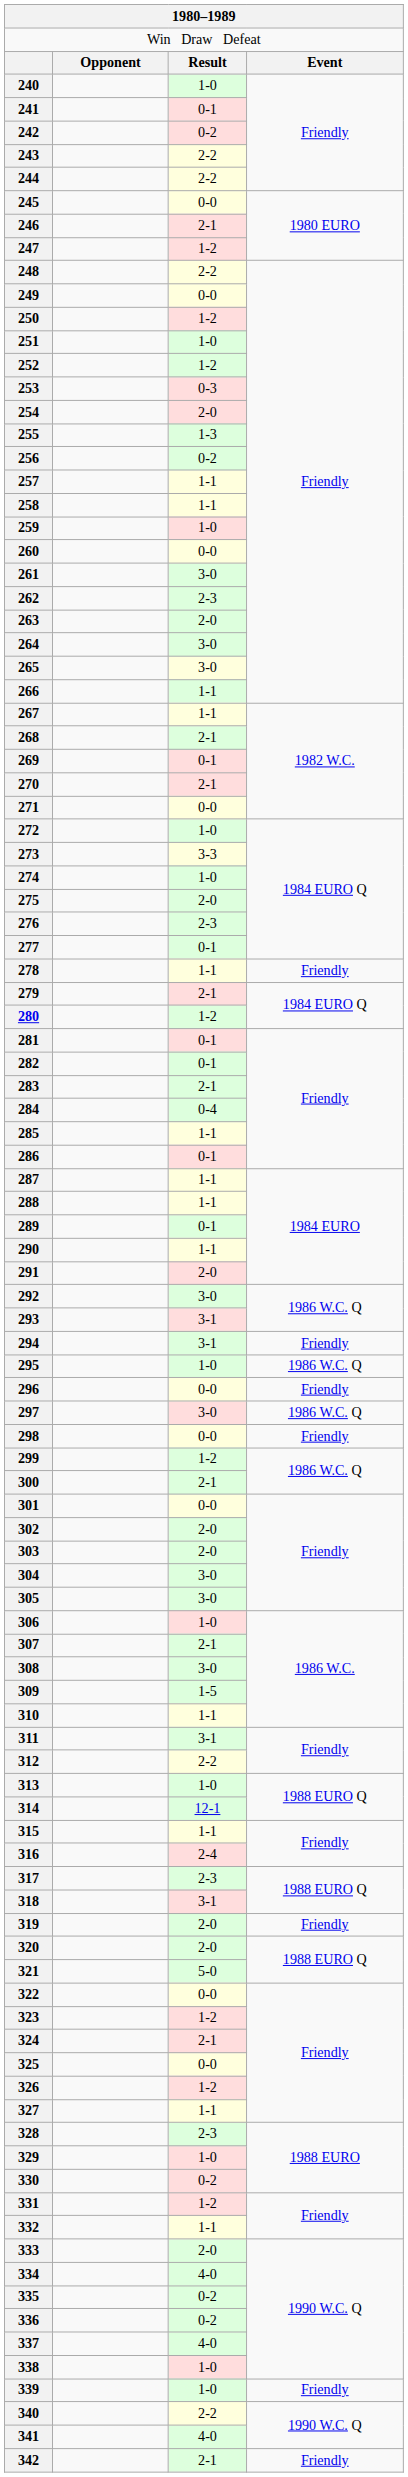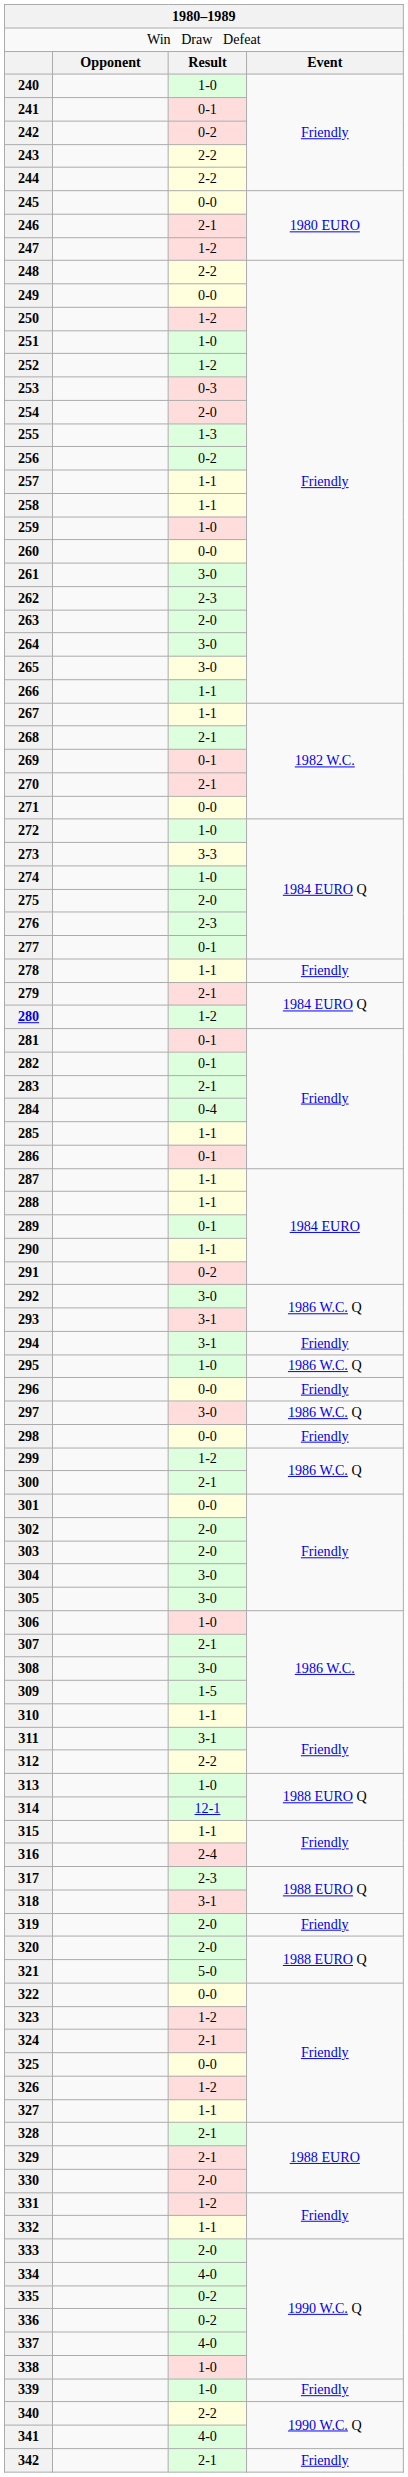 <table class="wikitable collapsible collapsed" style="font-size: 90%">
 <tr>
 <th colspan="4" style="width:400px;">1980–1989</th>
 </tr>
 <tr>
 <td style="text-align:center;" colspan="4"> Win   Draw   Defeat</td>
 </tr>
 <tr>
 <th></th>
 <th>Opponent</th>
 <th>Result</th>
 <th>Event</th>
 </tr>
 <tr>
 <th>240</th>
 <td></td>
 <td style="background:#dfd; text-align:center;">1-0</td>
 <td style="text-align:center;" rowspan="5"><a href='#'>Friendly</a></td>
 </tr>
 <tr>
 <th>241</th>
 <td></td>
 <td style="background:#fdd; text-align:center;">0-1</td>
 </tr>
 <tr>
 <th>242</th>
 <td></td>
 <td style="background:#fdd; text-align:center;">0-2</td>
 </tr>
 <tr>
 <th>243</th>
 <td></td>
 <td style="background:#ffd; text-align:center;">2-2</td>
 </tr>
 <tr>
 <th>244</th>
 <td></td>
 <td style="background:#ffd; text-align:center;">2-2</td>
 </tr>
 <tr>
 <th>245</th>
 <td></td>
 <td style="background:#ffd; text-align:center;">0-0</td>
 <td style="text-align:center;" rowspan="3"> <a href='#'>1980 EURO</a></td>
 </tr>
 <tr>
 <th>246</th>
 <td></td>
 <td style="background:#fdd; text-align:center;">2-1</td>
 </tr>
 <tr>
 <th>247</th>
 <td></td>
 <td style="background:#fdd; text-align:center;">1-2</td>
 </tr>
 <tr>
 <th>248</th>
 <td></td>
 <td style="background:#ffd; text-align:center;">2-2</td>
 <td style="text-align:center;" rowspan="19"><a href='#'>Friendly</a></td>
 </tr>
 <tr>
 <th>249</th>
 <td></td>
 <td style="background:#ffd; text-align:center;">0-0</td>
 </tr>
 <tr>
 <th>250</th>
 <td></td>
 <td style="background:#fdd; text-align:center;">1-2</td>
 </tr>
 <tr>
 <th>251</th>
 <td></td>
 <td style="background:#dfd; text-align:center;">1-0</td>
 </tr>
 <tr>
 <th>252</th>
 <td></td>
 <td style="background:#dfd; text-align:center;">1-2</td>
 </tr>
 <tr>
 <th>253</th>
 <td></td>
 <td style="background:#fdd; text-align:center;">0-3</td>
 </tr>
 <tr>
 <th>254</th>
 <td></td>
 <td style="background:#fdd; text-align:center;">2-0</td>
 </tr>
 <tr>
 <th>255</th>
 <td></td>
 <td style="background:#dfd; text-align:center;">1-3</td>
 </tr>
 <tr>
 <th>256</th>
 <td></td>
 <td style="background:#dfd; text-align:center;">0-2</td>
 </tr>
 <tr>
 <th>257</th>
 <td></td>
 <td style="background:#ffd; text-align:center;">1-1</td>
 </tr>
 <tr>
 <th>258</th>
 <td></td>
 <td style="background:#ffd; text-align:center;">1-1</td>
 </tr>
 <tr>
 <th>259</th>
 <td></td>
 <td style="background:#fdd; text-align:center;">1-0</td>
 </tr>
 <tr>
 <th>260</th>
 <td></td>
 <td style="background:#ffd; text-align:center;">0-0</td>
 </tr>
 <tr>
 <th>261</th>
 <td></td>
 <td style="background:#dfd; text-align:center;">3-0</td>
 </tr>
 <tr>
 <th>262</th>
 <td></td>
 <td style="background:#dfd; text-align:center;">2-3</td>
 </tr>
 <tr>
 <th>263</th>
 <td></td>
 <td style="background:#dfd; text-align:center;">2-0</td>
 </tr>
 <tr>
 <th>264</th>
 <td></td>
 <td style="background:#dfd; text-align:center;">3-0</td>
 </tr>
 <tr>
 <th>265</th>
 <td></td>
 <td style="background:#ffd; text-align:center;">3-0</td>
 </tr>
 <tr>
 <th>266</th>
 <td></td>
 <td style="background:#dfd; text-align:center;">1-1</td>
 </tr>
 <tr>
 <th>267</th>
 <td></td>
 <td style="background:#ffd; text-align:center;">1-1</td>
 <td style="text-align:center;" rowspan="5"> <a href='#'>1982 W.C.</a></td>
 </tr>
 <tr>
 <th>268</th>
 <td></td>
 <td style="background:#dfd; text-align:center;">2-1</td>
 </tr>
 <tr>
 <th>269</th>
 <td></td>
 <td style="background:#fdd; text-align:center;">0-1</td>
 </tr>
 <tr>
 <th>270</th>
 <td></td>
 <td style="background:#fdd; text-align:center;">2-1</td>
 </tr>
 <tr>
 <th>271</th>
 <td></td>
 <td style="background:#ffd; text-align:center;">0-0</td>
 </tr>
 <tr>
 <th>272</th>
 <td></td>
 <td style="background:#dfd; text-align:center;">1-0</td>
 <td style="text-align:center;" rowspan="6"> <a href='#'>1984 EURO</a> Q</td>
 </tr>
 <tr>
 <th>273</th>
 <td></td>
 <td style="background:#ffd; text-align:center;">3-3</td>
 </tr>
 <tr>
 <th>274</th>
 <td></td>
 <td style="background:#dfd; text-align:center;">1-0</td>
 </tr>
 <tr>
 <th>275</th>
 <td></td>
 <td style="background:#dfd; text-align:center;">2-0</td>
 </tr>
 <tr>
 <th>276</th>
 <td></td>
 <td style="background:#dfd; text-align:center;">2-3</td>
 </tr>
 <tr>
 <th>277</th>
 <td></td>
 <td style="background:#dfd; text-align:center;">0-1</td>
 </tr>
 <tr>
 <th>278</th>
 <td></td>
 <td style="background:#ffd; text-align:center;">1-1</td>
 <td style="text-align:center;"><a href='#'>Friendly</a></td>
 </tr>
 <tr>
 <th>279</th>
 <td></td>
 <td style="background:#fdd; text-align:center;">2-1</td>
 <td style="text-align:center;" rowspan="2"> <a href='#'>1984 EURO</a> Q</td>
 </tr>
 <tr>
 <th><a href='#'>280</a></th>
 <td></td>
 <td style="background:#dfd; text-align:center;">1-2</td>
 </tr>
 <tr>
 <th>281</th>
 <td></td>
 <td style="background:#fdd; text-align:center;">0-1</td>
 <td style="text-align:center;" rowspan="6"><a href='#'>Friendly</a></td>
 </tr>
 <tr>
 <th>282</th>
 <td></td>
 <td style="background:#dfd; text-align:center;">0-1</td>
 </tr>
 <tr>
 <th>283</th>
 <td></td>
 <td style="background:#dfd; text-align:center;">2-1</td>
 </tr>
 <tr>
 <th>284</th>
 <td></td>
 <td style="background:#dfd; text-align:center;">0-4</td>
 </tr>
 <tr>
 <th>285</th>
 <td></td>
 <td style="background:#ffd; text-align:center;">1-1</td>
 </tr>
 <tr>
 <th>286</th>
 <td></td>
 <td style="background:#fdd; text-align:center;">0-1</td>
 </tr>
 <tr>
 <th>287</th>
 <td></td>
 <td style="background:#ffd; text-align:center;">1-1</td>
 <td style="text-align:center;" rowspan="5"> <a href='#'>1984 EURO</a></td>
 </tr>
 <tr>
 <th>288</th>
 <td></td>
 <td style="background:#ffd; text-align:center;">1-1</td>
 </tr>
 <tr>
 <th>289</th>
 <td></td>
 <td style="background:#dfd; text-align:center;">0-1</td>
 </tr>
 <tr>
 <th>290</th>
 <td></td>
 <td style="background:#ffd; text-align:center;">1-1</td>
 </tr>
 <tr>
 <th>291</th>
 <td></td>
-<td style="background:#fdd; text-align:center;">2-0</td>
+<td style="background:#fdd; text-align:center;">0-2</td>
 </tr>
 <tr>
 <th>292</th>
 <td></td>
 <td style="background:#dfd; text-align:center;">3-0</td>
 <td style="text-align:center;" rowspan="2"> <a href='#'>1986 W.C.</a> Q</td>
 </tr>
 <tr>
 <th>293</th>
 <td></td>
 <td style="background:#fdd; text-align:center;">3-1</td>
 </tr>
 <tr>
 <th>294</th>
 <td></td>
 <td style="background:#dfd; text-align:center;">3-1</td>
 <td style="text-align:center;"><a href='#'>Friendly</a></td>
 </tr>
 <tr>
 <th>295</th>
 <td></td>
 <td style="background:#dfd; text-align:center;">1-0</td>
 <td style="text-align:center;"> <a href='#'>1986 W.C.</a> Q</td>
 </tr>
 <tr>
 <th>296</th>
 <td></td>
 <td style="background:#ffd; text-align:center;">0-0</td>
 <td style="text-align:center;"><a href='#'>Friendly</a></td>
 </tr>
 <tr>
 <th>297</th>
 <td></td>
 <td style="background:#fdd; text-align:center;">3-0</td>
 <td style="text-align:center;"> <a href='#'>1986 W.C.</a> Q</td>
 </tr>
 <tr>
 <th>298</th>
 <td></td>
 <td style="background:#ffd; text-align:center;">0-0</td>
 <td style="text-align:center;"><a href='#'>Friendly</a></td>
 </tr>
 <tr>
 <th>299</th>
 <td></td>
 <td style="background:#dfd; text-align:center;">1-2</td>
 <td style="text-align:center;" rowspan="2"> <a href='#'>1986 W.C.</a> Q</td>
 </tr>
 <tr>
 <th>300</th>
 <td></td>
 <td style="background:#dfd; text-align:center;">2-1</td>
 </tr>
 <tr>
 <th>301</th>
 <td></td>
 <td style="background:#ffd; text-align:center;">0-0</td>
 <td style="text-align:center;" rowspan="5"><a href='#'>Friendly</a></td>
 </tr>
 <tr>
 <th>302</th>
 <td></td>
 <td style="background:#dfd; text-align:center;">2-0</td>
 </tr>
 <tr>
 <th>303</th>
 <td></td>
 <td style="background:#dfd; text-align:center;">2-0</td>
 </tr>
 <tr>
 <th>304</th>
 <td></td>
 <td style="background:#dfd; text-align:center;">3-0</td>
 </tr>
 <tr>
 <th>305</th>
 <td></td>
 <td style="background:#dfd; text-align:center;">3-0</td>
 </tr>
 <tr>
 <th>306</th>
 <td></td>
 <td style="background:#fdd; text-align:center;">1-0</td>
 <td style="text-align:center;" rowspan="5"> <a href='#'>1986 W.C.</a></td>
 </tr>
 <tr>
 <th>307</th>
 <td></td>
 <td style="background:#dfd; text-align:center;">2-1</td>
 </tr>
 <tr>
 <th>308</th>
 <td></td>
 <td style="background:#dfd; text-align:center;">3-0</td>
 </tr>
 <tr>
 <th>309</th>
 <td></td>
 <td style="background:#dfd; text-align:center;">1-5</td>
 </tr>
 <tr>
 <th>310</th>
 <td></td>
 <td style="background:#ffd; text-align:center;">1-1</td>
 </tr>
 <tr>
 <th>311</th>
 <td></td>
 <td style="background:#dfd; text-align:center;">3-1</td>
 <td style="text-align:center;" rowspan="2"><a href='#'>Friendly</a></td>
 </tr>
 <tr>
 <th>312</th>
 <td></td>
 <td style="background:#ffd; text-align:center;">2-2</td>
 </tr>
 <tr>
 <th>313</th>
 <td></td>
 <td style="background:#dfd; text-align:center;">1-0</td>
 <td style="text-align:center;" rowspan="2"> <a href='#'>1988 EURO</a> Q</td>
 </tr>
 <tr>
 <th>314</th>
 <td></td>
 <td style="background:#dfd; text-align:center;"><a href='#'>12-1</a></td>
 </tr>
 <tr>
 <th>315</th>
 <td></td>
 <td style="background:#ffd; text-align:center;">1-1</td>
 <td style="text-align:center;" rowspan="2"><a href='#'>Friendly</a></td>
 </tr>
 <tr>
 <th>316</th>
 <td></td>
 <td style="background:#fdd; text-align:center;">2-4</td>
 </tr>
 <tr>
 <th>317</th>
 <td></td>
 <td style="background:#dfd; text-align:center;">2-3</td>
 <td style="text-align:center;" rowspan="2"> <a href='#'>1988 EURO</a> Q</td>
 </tr>
 <tr>
 <th>318</th>
 <td></td>
 <td style="background:#fdd; text-align:center;">3-1</td>
 </tr>
 <tr>
 <th>319</th>
 <td></td>
 <td style="background:#dfd; text-align:center;">2-0</td>
 <td style="text-align:center;"><a href='#'>Friendly</a></td>
 </tr>
 <tr>
 <th>320</th>
 <td></td>
 <td style="background:#dfd; text-align:center;">2-0</td>
 <td style="text-align:center;" rowspan="2"> <a href='#'>1988 EURO</a> Q</td>
 </tr>
 <tr>
 <th>321</th>
 <td></td>
 <td style="background:#dfd; text-align:center;">5-0</td>
 </tr>
 <tr>
 <th>322</th>
 <td></td>
 <td style="background:#ffd; text-align:center;">0-0</td>
 <td style="text-align:center;" rowspan="6"><a href='#'>Friendly</a></td>
 </tr>
 <tr>
 <th>323</th>
 <td></td>
 <td style="background:#fdd; text-align:center;">1-2</td>
 </tr>
 <tr>
 <th>324</th>
 <td></td>
 <td style="background:#fdd; text-align:center;">2-1</td>
 </tr>
 <tr>
 <th>325</th>
 <td></td>
 <td style="background:#ffd; text-align:center;">0-0</td>
 </tr>
 <tr>
 <th>326</th>
 <td></td>
 <td style="background:#fdd; text-align:center;">1-2</td>
 </tr>
 <tr>
 <th>327</th>
 <td></td>
 <td style="background:#ffd; text-align:center;">1-1</td>
 </tr>
 <tr>
 <th>328</th>
 <td></td>
-<td style="background:#dfd; text-align:center;">2-3</td>
+<td style="background:#dfd; text-align:center;">2-1</td>
 <td style="text-align:center;" rowspan="3"> <a href='#'>1988 EURO</a></td>
 </tr>
 <tr>
 <th>329</th>
 <td></td>
-<td style="background:#fdd; text-align:center;">1-0</td>
+<td style="background:#fdd; text-align:center;">2-1</td>
 </tr>
 <tr>
 <th>330</th>
 <td></td>
-<td style="background:#fdd; text-align:center;">0-2</td>
+<td style="background:#fdd; text-align:center;">2-0</td>
 </tr>
 <tr>
 <th>331</th>
 <td></td>
 <td style="background:#fdd; text-align:center;">1-2</td>
 <td style="text-align:center;" rowspan="2"><a href='#'>Friendly</a></td>
 </tr>
 <tr>
 <th>332</th>
 <td></td>
 <td style="background:#ffd; text-align:center;">1-1</td>
 </tr>
 <tr>
 <th>333</th>
 <td></td>
 <td style="background:#dfd; text-align:center;">2-0</td>
 <td style="text-align:center;" rowspan="6"> <a href='#'>1990 W.C.</a> Q</td>
 </tr>
 <tr>
 <th>334</th>
 <td></td>
 <td style="background:#dfd; text-align:center;">4-0</td>
 </tr>
 <tr>
 <th>335</th>
 <td></td>
 <td style="background:#dfd; text-align:center;">0-2</td>
 </tr>
 <tr>
 <th>336</th>
 <td></td>
 <td style="background:#dfd; text-align:center;">0-2</td>
 </tr>
 <tr>
 <th>337</th>
 <td></td>
 <td style="background:#dfd; text-align:center;">4-0</td>
 </tr>
 <tr>
 <th>338</th>
 <td></td>
 <td style="background:#fdd; text-align:center;">1-0</td>
 </tr>
 <tr>
 <th>339</th>
 <td></td>
 <td style="background:#dfd; text-align:center;">1-0</td>
 <td style="text-align:center;"><a href='#'>Friendly</a></td>
 </tr>
 <tr>
 <th>340</th>
 <td></td>
 <td style="background:#ffd; text-align:center;">2-2</td>
 <td style="text-align:center;" rowspan="2"> <a href='#'>1990 W.C.</a> Q</td>
 </tr>
 <tr>
 <th>341</th>
 <td></td>
 <td style="background:#dfd; text-align:center;">4-0</td>
 </tr>
 <tr>
 <th>342</th>
 <td></td>
 <td style="background:#dfd; text-align:center;">2-1</td>
 <td style="text-align:center;"><a href='#'>Friendly</a></td>
 </tr>
 </table>
